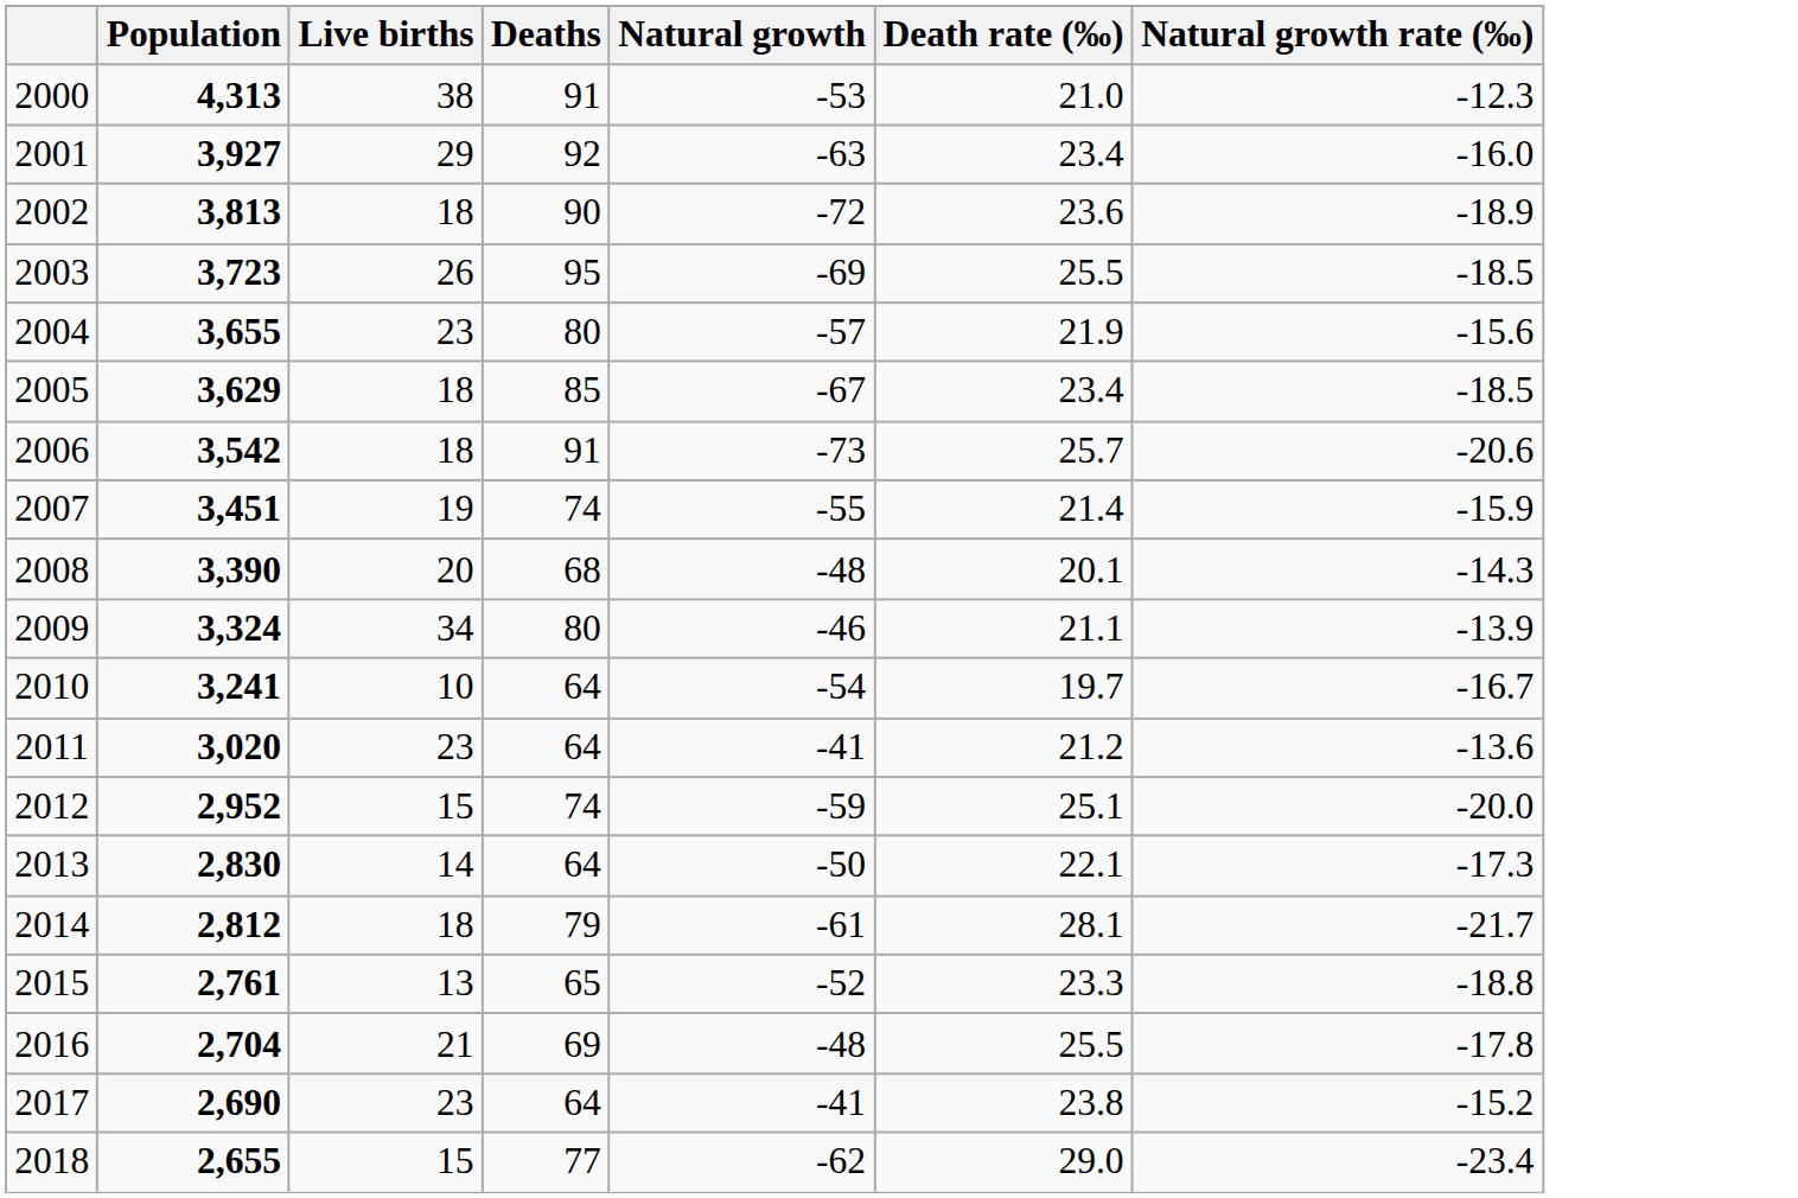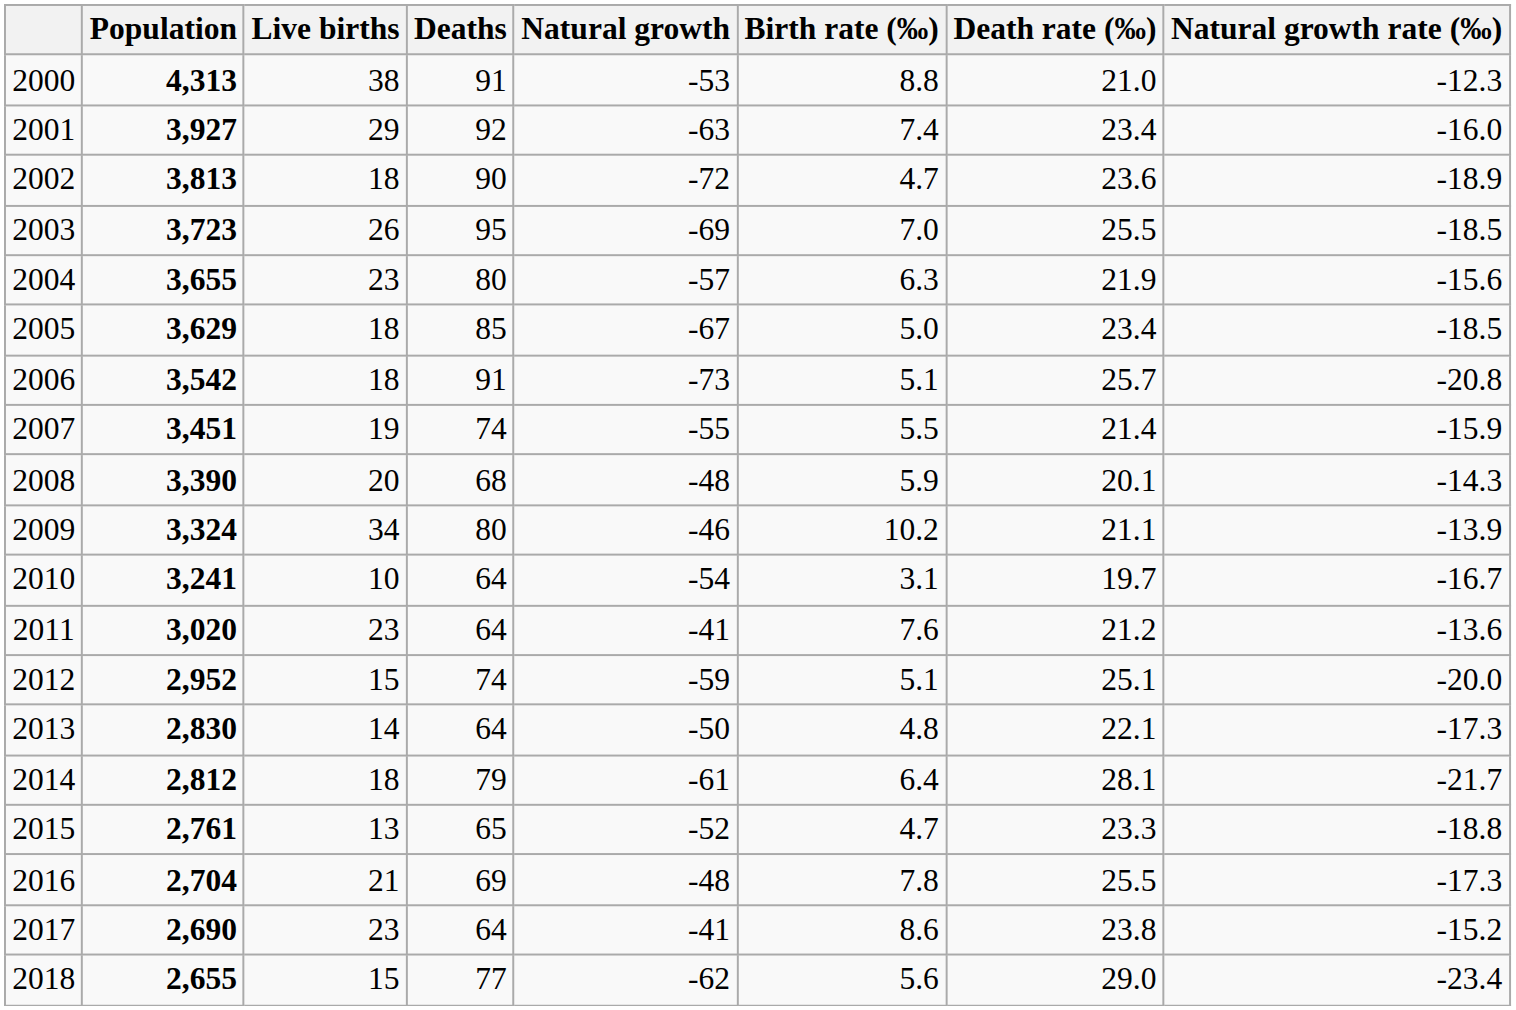 <table class="wikitable sortable" style="text-align:right;">
 <tr>
 <th></th>
 <th>Population</th>
 <th>Live births</th>
 <th>Deaths</th>
 <th>Natural growth</th>
+<th>Birth rate (‰)</th>
 <th>Death rate (‰)</th>
 <th>Natural growth rate (‰)</th>
 </tr>
 <tr>
 <td style="text-align:center;">2000</td>
 <td><strong> 4,313 </strong></td>
 <td>38</td>
 <td>91</td>
 <td>-53</td>
+<td>8.8</td>
 <td>21.0</td>
 <td>-12.3</td>
 </tr>
 <tr>
 <td style="text-align:center;">2001</td>
 <td><strong>3,927 </strong></td>
 <td>29</td>
 <td>92</td>
 <td>-63</td>
+<td>7.4</td>
 <td>23.4</td>
 <td>-16.0</td>
 </tr>
 <tr>
 <td style="text-align:center;">2002</td>
 <td><strong> 3,813</strong></td>
 <td>18</td>
 <td>90</td>
 <td>-72</td>
+<td>4.7</td>
 <td>23.6</td>
 <td>-18.9</td>
 </tr>
 <tr>
 <td style="text-align:center;">2003</td>
 <td><strong> 3,723</strong></td>
 <td>26</td>
 <td>95</td>
 <td>-69</td>
+<td>7.0</td>
 <td>25.5</td>
 <td>-18.5</td>
 </tr>
 <tr>
 <td style="text-align:center;">2004</td>
 <td><strong> 3,655</strong></td>
 <td>23</td>
 <td>80</td>
 <td>-57</td>
+<td>6.3</td>
 <td>21.9</td>
 <td>-15.6</td>
 </tr>
 <tr>
 <td style="text-align:center;">2005</td>
 <td><strong> 3,629</strong></td>
 <td>18</td>
 <td>85</td>
 <td>-67</td>
+<td>5.0</td>
 <td>23.4</td>
 <td>-18.5</td>
 </tr>
 <tr>
 <td style="text-align:center;">2006</td>
 <td><strong>3,542 </strong></td>
 <td>18</td>
 <td>91</td>
 <td>-73</td>
+<td>5.1</td>
 <td>25.7</td>
-<td>-20.6</td>
+<td>-20.8</td>
 </tr>
 <tr>
 <td style="text-align:center;">2007</td>
 <td><strong> 3,451</strong></td>
 <td>19</td>
 <td>74</td>
 <td>-55</td>
+<td>5.5</td>
 <td>21.4</td>
 <td>-15.9</td>
 </tr>
 <tr>
 <td style="text-align:center;">2008</td>
 <td><strong> 3,390</strong></td>
 <td>20</td>
 <td>68</td>
 <td>-48</td>
+<td>5.9</td>
 <td>20.1</td>
 <td>-14.3</td>
 </tr>
 <tr>
 <td style="text-align:center;">2009</td>
 <td><strong> 3,324</strong></td>
 <td>34</td>
 <td>80</td>
 <td>-46</td>
+<td>10.2</td>
 <td>21.1</td>
 <td>-13.9</td>
 </tr>
 <tr>
 <td style="text-align:center;">2010</td>
 <td><strong>3,241</strong></td>
 <td>10</td>
 <td>64</td>
 <td>-54</td>
+<td>3.1</td>
 <td>19.7</td>
 <td>-16.7</td>
 </tr>
 <tr>
 <td style="text-align:center;">2011</td>
 <td><strong> 3,020 </strong></td>
 <td>23</td>
 <td>64</td>
 <td>-41</td>
+<td>7.6</td>
 <td>21.2</td>
 <td>-13.6</td>
 </tr>
 <tr>
 <td style="text-align:center;">2012</td>
 <td><strong> 2,952</strong></td>
 <td>15</td>
 <td>74</td>
 <td>-59</td>
+<td>5.1</td>
 <td>25.1</td>
 <td>-20.0</td>
 </tr>
 <tr>
 <td style="text-align:center;">2013</td>
 <td><strong>2,830 </strong></td>
 <td>14</td>
 <td>64</td>
 <td>-50</td>
+<td>4.8</td>
 <td>22.1</td>
 <td>-17.3</td>
 </tr>
 <tr>
 <td style="text-align:center;">2014</td>
 <td><strong>2,812</strong></td>
 <td>18</td>
 <td>79</td>
 <td>-61</td>
+<td>6.4</td>
 <td>28.1</td>
 <td>-21.7</td>
 </tr>
 <tr>
 <td style="text-align:center;">2015</td>
 <td><strong>2,761</strong></td>
 <td>13</td>
 <td>65</td>
 <td>-52</td>
+<td>4.7</td>
 <td>23.3</td>
 <td>-18.8</td>
 </tr>
 <tr>
 <td style="text-align:center;">2016</td>
 <td><strong>2,704</strong></td>
 <td>21</td>
 <td>69</td>
 <td>-48</td>
+<td>7.8</td>
 <td>25.5</td>
-<td>-17.8</td>
+<td>-17.3</td>
 </tr>
 <tr>
 <td style="text-align:center;">2017</td>
 <td><strong> 2,690</strong></td>
 <td>23</td>
 <td>64</td>
 <td>-41</td>
+<td>8.6</td>
 <td>23.8</td>
 <td>-15.2</td>
 </tr>
 <tr>
 <td style="text-align:center;">2018</td>
 <td><strong>  2,655 </strong></td>
 <td>15</td>
 <td>77</td>
 <td>-62</td>
+<td>5.6</td>
 <td>29.0</td>
 <td>-23.4</td>
 </tr>
 </table>
